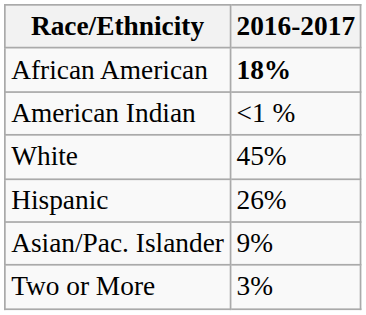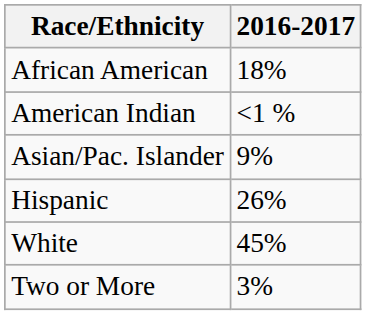 <table class="wikitable">
 <tr>
 <th>Race/Ethnicity</th>
 <th>2016-2017</th>
 </tr>
 <tr>
 <td>African American</td>
-<td><strong>18%</strong></td>
+<td>18%</td>
 </tr>
 <tr>
 <td>American Indian</td>
 <td><1 %</td>
 </tr>
 <tr>
-<td>White</td>
-<td>45%</td>
+<td>Asian/Pac. Islander</td>
+<td>9%</td>
 </tr>
 <tr>
 <td>Hispanic</td>
 <td>26%</td>
 </tr>
 <tr>
-<td>Asian/Pac. Islander</td>
-<td>9%</td>
+<td>White</td>
+<td>45%</td>
 </tr>
 <tr>
 <td>Two or More</td>
 <td>3%</td>
 </tr>
 </table>
